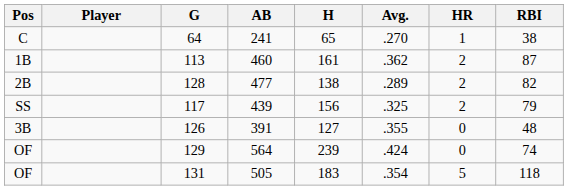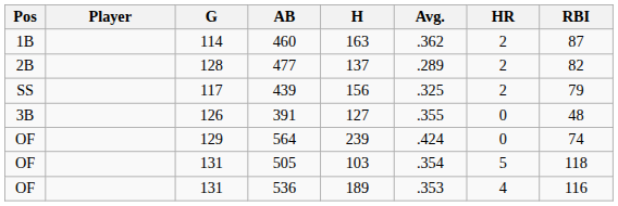 <table class="wikitable sortable">
 <tr>
 <th bgcolor="#DDDDFF" width="5%">Pos</th>
 <th bgcolor="#DDDDFF" width="16%">Player</th>
 <th bgcolor="#DDDDFF" width="9%">G</th>
 <th bgcolor="#DDDDFF" width="9%">AB</th>
 <th bgcolor="#DDDDFF" width="9%">H</th>
 <th bgcolor="#DDDDFF" width="9%">Avg.</th>
 <th bgcolor="#DDDDFF" width="9%">HR</th>
 <th bgcolor="#DDDDFF" width="9%">RBI</th>
 </tr>
 <tr align="center">
-<td>C</td>
-<td></td>
-<td>64</td>
-<td>241</td>
-<td>65</td>
-<td>.270</td>
-<td>1</td>
-<td>38</td>
-</tr>
-<tr align="center">
 <td>1B</td>
 <td></td>
-<td>113</td>
+<td>114</td>
 <td>460</td>
-<td>161</td>
+<td>163</td>
 <td>.362</td>
 <td>2</td>
 <td>87</td>
 </tr>
 <tr align="center">
 <td>2B</td>
 <td></td>
 <td>128</td>
 <td>477</td>
-<td>138</td>
+<td>137</td>
 <td>.289</td>
 <td>2</td>
 <td>82</td>
 </tr>
 <tr align="center">
 <td>SS</td>
 <td></td>
 <td>117</td>
 <td>439</td>
 <td>156</td>
 <td>.325</td>
 <td>2</td>
 <td>79</td>
 </tr>
 <tr align="center">
 <td>3B</td>
 <td></td>
 <td>126</td>
 <td>391</td>
 <td>127</td>
 <td>.355</td>
 <td>0</td>
 <td>48</td>
 </tr>
 <tr align="center">
 <td>OF</td>
 <td></td>
 <td>129</td>
 <td>564</td>
 <td>239</td>
 <td>.424</td>
 <td>0</td>
 <td>74</td>
 </tr>
 <tr align="center">
 <td>OF</td>
 <td></td>
 <td>131</td>
 <td>505</td>
-<td>183</td>
+<td>103</td>
 <td>.354</td>
 <td>5</td>
 <td>118</td>
 </tr>
+<tr align="center">
+<td>OF</td>
+<td></td>
+<td>131</td>
+<td>536</td>
+<td>189</td>
+<td>.353</td>
+<td>4</td>
+<td>116</td>
+</tr>
 </table>
